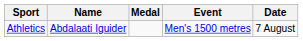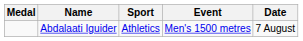 <table class="wikitable sortable" style="font-size: 95%;">
 <tr>
+<th>Medal</th>
+<th>Name</th>
 <th>Sport</th>
-<th>Name</th>
-<th>Medal</th>
 <th>Event</th>
 <th>Date</th>
 </tr>
 <tr>
+<td></td>
+<td><a href='#'>Abdalaati Iguider</a></td>
 <td><a href='#'>Athletics</a></td>
-<td><a href='#'>Abdalaati Iguider</a></td>
-<td></td>
 <td><a href='#'>Men's 1500 metres</a></td>
 <td>7 August</td>
 </tr>
 </table>
